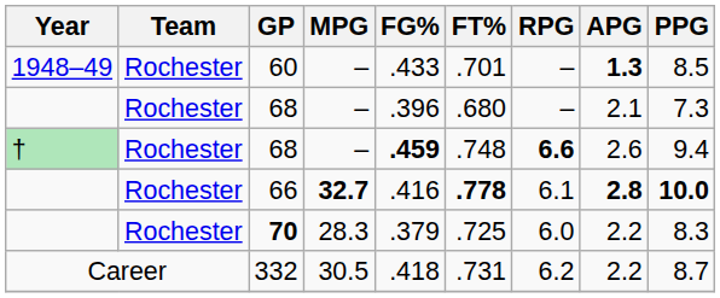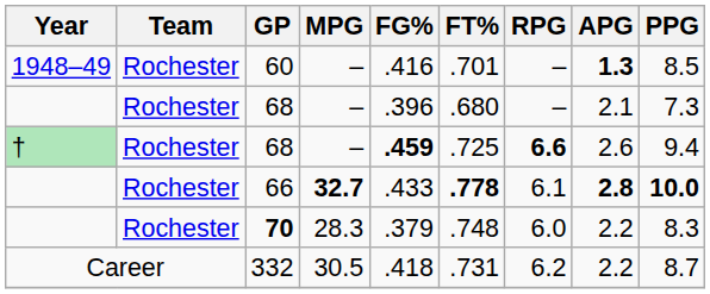 <table class="wikitable sortable" style="font-size:95%; text-align:right;">
 <tr>
 <th>Year</th>
 <th>Team</th>
 <th>GP</th>
 <th>MPG</th>
 <th>FG%</th>
 <th>FT%</th>
 <th>RPG</th>
 <th>APG</th>
 <th>PPG</th>
 </tr>
 <tr>
 <td style="text-align:left;"><a href='#'>1948–49</a></td>
 <td style="text-align:left;"><a href='#'>Rochester</a></td>
 <td>60</td>
 <td>–</td>
-<td>.433</td>
+<td>.416</td>
 <td>.701</td>
 <td>–</td>
 <td><strong>1.3</strong></td>
 <td>8.5</td>
 </tr>
 <tr>
 <td style="text-align:left;"></td>
 <td style="text-align:left;"><a href='#'>Rochester</a></td>
 <td>68</td>
 <td>–</td>
 <td>.396</td>
 <td>.680</td>
 <td>–</td>
 <td>2.1</td>
 <td>7.3</td>
 </tr>
 <tr>
 <td style="text-align:left; background:#afe6ba;">†</td>
 <td style="text-align:left;"><a href='#'>Rochester</a></td>
 <td>68</td>
 <td>–</td>
 <td><strong>.459</strong></td>
-<td>.748</td>
+<td>.725</td>
 <td><strong>6.6</strong></td>
 <td>2.6</td>
 <td>9.4</td>
 </tr>
 <tr>
 <td style="text-align:left;"></td>
 <td style="text-align:left;"><a href='#'>Rochester</a></td>
 <td>66</td>
 <td><strong>32.7</strong></td>
-<td>.416</td>
+<td>.433</td>
 <td><strong>.778</strong></td>
 <td>6.1</td>
 <td><strong>2.8</strong></td>
 <td><strong>10.0</strong></td>
 </tr>
 <tr>
 <td style="text-align:left;"></td>
 <td style="text-align:left;"><a href='#'>Rochester</a></td>
 <td><strong>70</strong></td>
 <td>28.3</td>
 <td>.379</td>
-<td>.725</td>
+<td>.748</td>
 <td>6.0</td>
 <td>2.2</td>
 <td>8.3</td>
 </tr>
 <tr>
 <td style="text-align:center;" colspan="2">Career</td>
 <td>332</td>
 <td>30.5</td>
 <td>.418</td>
 <td>.731</td>
 <td>6.2</td>
 <td>2.2</td>
 <td>8.7</td>
 </tr>
 <tr>
 </tr>
 </table>
